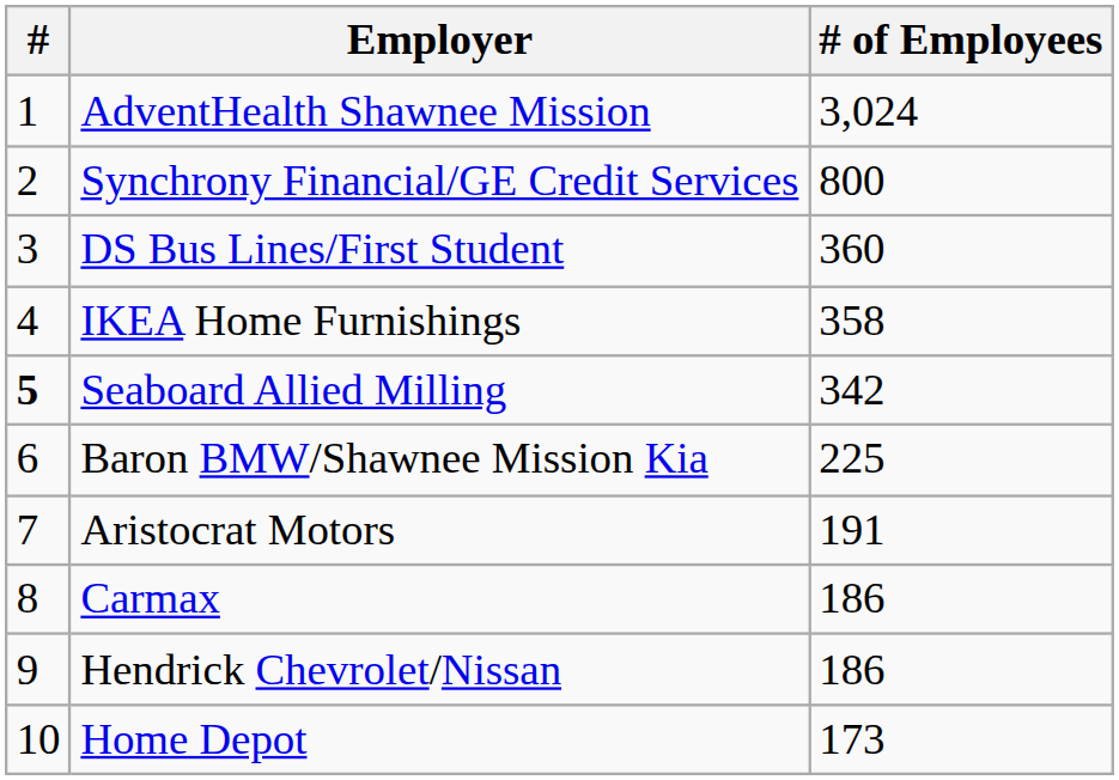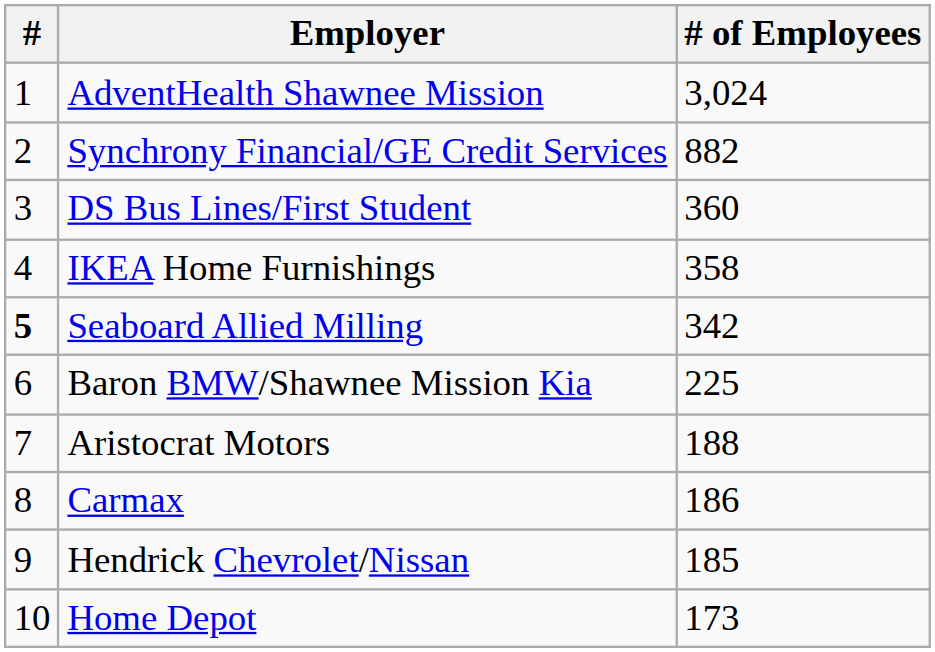 <table class="wikitable">
 <tr>
 <th>#</th>
 <th>Employer</th>
 <th># of Employees</th>
 </tr>
 <tr>
 <td>1</td>
 <td><a href='#'>AdventHealth Shawnee Mission</a></td>
 <td>3,024</td>
 </tr>
 <tr>
 <td>2</td>
 <td><a href='#'>Synchrony Financial/GE Credit Services</a></td>
-<td>800</td>
+<td>882</td>
 </tr>
 <tr>
 <td>3</td>
 <td><a href='#'>DS Bus Lines/First Student</a></td>
 <td>360</td>
 </tr>
 <tr>
 <td>4</td>
 <td><a href='#'>IKEA</a> Home Furnishings</td>
 <td>358</td>
 </tr>
 <tr>
 <td><strong>5</strong></td>
 <td><a href='#'>Seaboard Allied Milling</a></td>
 <td>342</td>
 </tr>
 <tr>
 <td>6</td>
 <td>Baron <a href='#'>BMW</a>/Shawnee Mission <a href='#'>Kia</a></td>
 <td>225</td>
 </tr>
 <tr>
 <td>7</td>
 <td>Aristocrat Motors</td>
-<td>191</td>
+<td>188</td>
 </tr>
 <tr>
 <td>8</td>
 <td><a href='#'>Carmax</a></td>
 <td>186</td>
 </tr>
 <tr>
 <td>9</td>
 <td>Hendrick <a href='#'>Chevrolet</a>/<a href='#'>Nissan</a></td>
-<td>186</td>
+<td>185</td>
 </tr>
 <tr>
 <td>10</td>
 <td><a href='#'>Home Depot</a></td>
 <td>173</td>
 </tr>
 </table>
